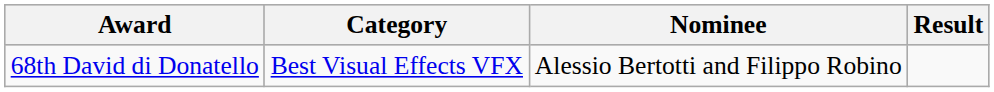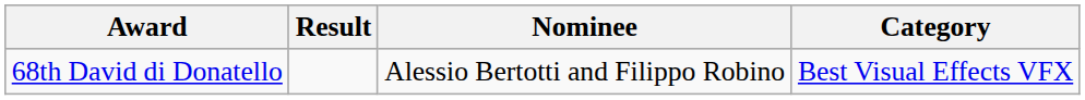 <table class="wikitable">
 <tr>
 <th>Award</th>
+<th>Result</th>
+<th>Nominee</th>
 <th>Category</th>
-<th>Nominee</th>
-<th>Result</th>
 </tr>
 <tr>
 <td><a href='#'>68th David di Donatello</a></td>
+<td></td>
+<td>Alessio Bertotti and Filippo Robino</td>
 <td><a href='#'>Best Visual Effects VFX</a></td>
-<td>Alessio Bertotti and Filippo Robino</td>
-<td></td>
 </tr>
 </table>
